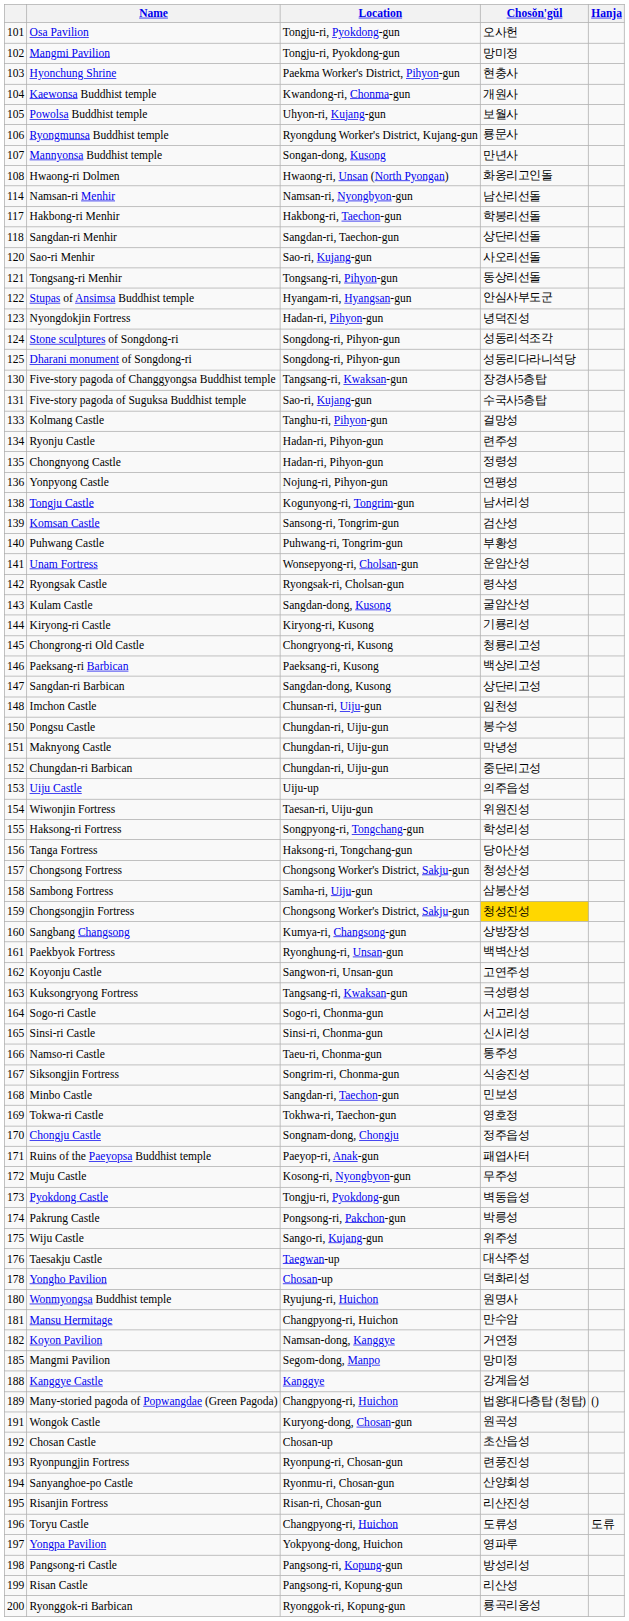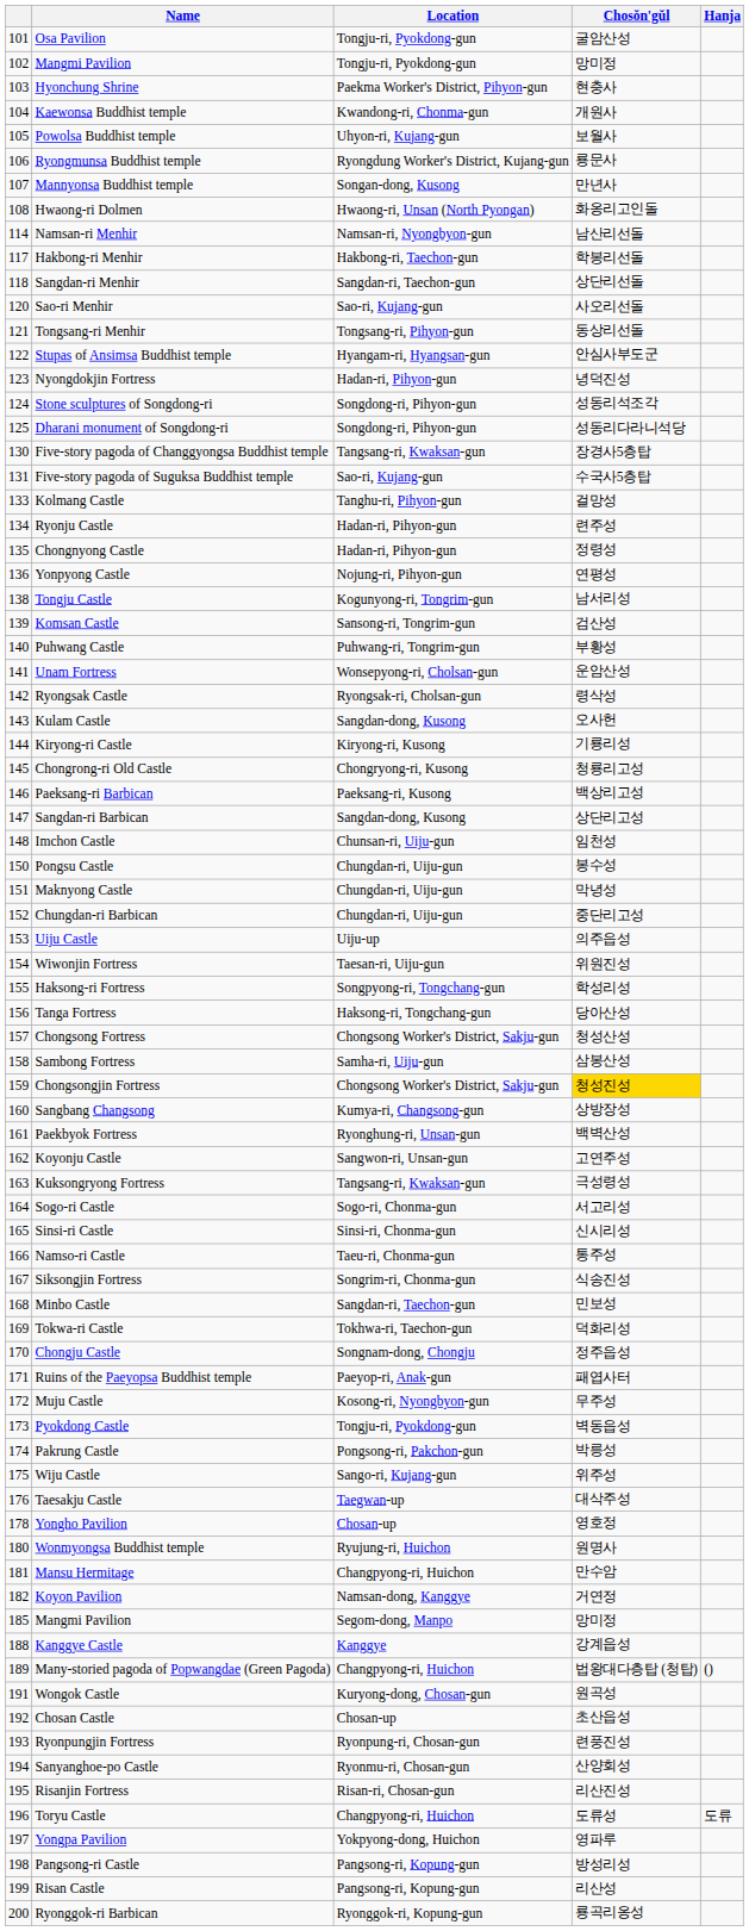 <table class="wikitable">
 <tr>
 <th></th>
 <th><a href='#'>Name</a></th>
 <th><a href='#'>Location</a></th>
 <th><a href='#'>Chosŏn'gŭl</a></th>
 <th><a href='#'>Hanja</a></th>
 </tr>
 <tr>
 <td>101</td>
 <td><a href='#'>Osa Pavilion</a></td>
 <td>Tongju-ri, <a href='#'>Pyokdong</a>-gun</td>
-<td>오사헌</td>
+<td>굴암산성</td>
 <td></td>
 </tr>
 <tr>
 <td>102</td>
 <td><a href='#'>Mangmi Pavilion</a></td>
 <td>Tongju-ri, Pyokdong-gun</td>
 <td>망미정</td>
 <td></td>
 </tr>
 <tr>
 <td>103</td>
 <td><a href='#'>Hyonchung Shrine</a></td>
 <td>Paekma Worker's District, <a href='#'>Pihyon</a>-gun</td>
 <td>현충사</td>
 <td></td>
 </tr>
 <tr>
 <td>104</td>
 <td><a href='#'>Kaewonsa</a> Buddhist temple</td>
 <td>Kwandong-ri, <a href='#'>Chonma</a>-gun</td>
 <td>개원사</td>
 <td></td>
 </tr>
 <tr>
 <td>105</td>
 <td><a href='#'>Powolsa</a> Buddhist temple</td>
 <td>Uhyon-ri, <a href='#'>Kujang</a>-gun</td>
 <td>보월사</td>
 <td></td>
 </tr>
 <tr>
 <td>106</td>
 <td><a href='#'>Ryongmunsa</a> Buddhist temple</td>
 <td>Ryongdung Worker's District, Kujang-gun</td>
 <td>룡문사</td>
 <td></td>
 </tr>
 <tr>
 <td>107</td>
 <td><a href='#'>Mannyonsa</a> Buddhist temple</td>
 <td>Songan-dong, <a href='#'>Kusong</a></td>
 <td>만년사</td>
 <td></td>
 </tr>
 <tr>
 <td>108</td>
 <td>Hwaong-ri Dolmen</td>
 <td>Hwaong-ri, <a href='#'>Unsan</a> (<a href='#'>North Pyongan</a>)</td>
 <td>화옹리고인돌</td>
 <td></td>
 </tr>
 <tr>
 <td>114</td>
 <td>Namsan-ri <a href='#'>Menhir</a></td>
 <td>Namsan-ri, <a href='#'>Nyongbyon</a>-gun</td>
 <td>남산리선돌</td>
 <td></td>
 </tr>
 <tr>
 <td>117</td>
 <td>Hakbong-ri Menhir</td>
 <td>Hakbong-ri, <a href='#'>Taechon</a>-gun</td>
 <td>학봉리선돌</td>
 <td></td>
 </tr>
 <tr>
 <td>118</td>
 <td>Sangdan-ri Menhir</td>
 <td>Sangdan-ri, Taechon-gun</td>
 <td>상단리선돌</td>
 <td></td>
 </tr>
 <tr>
 <td>120</td>
 <td>Sao-ri Menhir</td>
 <td>Sao-ri, <a href='#'>Kujang</a>-gun</td>
 <td>사오리선돌</td>
 <td></td>
 </tr>
 <tr>
 <td>121</td>
 <td>Tongsang-ri Menhir</td>
 <td>Tongsang-ri, <a href='#'>Pihyon</a>-gun</td>
 <td>동상리선돌</td>
 <td></td>
 </tr>
 <tr>
 <td>122</td>
 <td><a href='#'>Stupas</a> of <a href='#'>Ansimsa</a> Buddhist temple</td>
 <td>Hyangam-ri, <a href='#'>Hyangsan</a>-gun</td>
 <td>안심사부도군</td>
 <td></td>
 </tr>
 <tr>
 <td>123</td>
 <td>Nyongdokjin Fortress</td>
 <td>Hadan-ri, <a href='#'>Pihyon</a>-gun</td>
 <td>녕덕진성</td>
 <td></td>
 </tr>
 <tr>
 <td>124</td>
 <td><a href='#'>Stone sculptures</a> of Songdong-ri</td>
 <td>Songdong-ri, Pihyon-gun</td>
 <td>성동리석조각</td>
 <td></td>
 </tr>
 <tr>
 <td>125</td>
 <td><a href='#'>Dharani monument</a> of Songdong-ri</td>
 <td>Songdong-ri, Pihyon-gun</td>
 <td>성동리다라니석당</td>
 <td></td>
 </tr>
 <tr>
 <td>130</td>
 <td>Five-story pagoda of Changgyongsa Buddhist temple</td>
 <td>Tangsang-ri, <a href='#'>Kwaksan</a>-gun</td>
 <td>장경사5층탑</td>
 <td></td>
 </tr>
 <tr>
 <td>131</td>
 <td>Five-story pagoda of Suguksa Buddhist temple</td>
 <td>Sao-ri, <a href='#'>Kujang</a>-gun</td>
 <td>수국사5층탑</td>
 <td></td>
 </tr>
 <tr>
 <td>133</td>
 <td>Kolmang Castle</td>
 <td>Tanghu-ri, <a href='#'>Pihyon</a>-gun</td>
 <td>걸망성</td>
 <td></td>
 </tr>
 <tr>
 <td>134</td>
 <td>Ryonju Castle</td>
 <td>Hadan-ri, Pihyon-gun</td>
 <td>련주성</td>
 <td></td>
 </tr>
 <tr>
 <td>135</td>
 <td>Chongnyong Castle</td>
 <td>Hadan-ri, Pihyon-gun</td>
 <td>정령성</td>
 <td></td>
 </tr>
 <tr>
 <td>136</td>
 <td>Yonpyong Castle</td>
 <td>Nojung-ri, Pihyon-gun</td>
 <td>연평성</td>
 <td></td>
 </tr>
 <tr>
 <td>138</td>
 <td><a href='#'>Tongju Castle</a></td>
 <td>Kogunyong-ri, <a href='#'>Tongrim</a>-gun</td>
 <td>남서리성</td>
 <td></td>
 </tr>
 <tr>
 <td>139</td>
 <td><a href='#'>Komsan Castle</a></td>
 <td>Sansong-ri, Tongrim-gun</td>
 <td>검산성</td>
 <td></td>
 </tr>
 <tr>
 <td>140</td>
 <td>Puhwang Castle</td>
 <td>Puhwang-ri, Tongrim-gun</td>
 <td>부황성</td>
 <td></td>
 </tr>
 <tr>
 <td>141</td>
 <td><a href='#'>Unam Fortress</a></td>
 <td>Wonsepyong-ri, <a href='#'>Cholsan</a>-gun</td>
 <td>운암산성</td>
 <td></td>
 </tr>
 <tr>
 <td>142</td>
 <td>Ryongsak Castle</td>
 <td>Ryongsak-ri, Cholsan-gun</td>
 <td>령삭성</td>
 <td></td>
 </tr>
 <tr>
 <td>143</td>
 <td>Kulam Castle</td>
 <td>Sangdan-dong, <a href='#'>Kusong</a></td>
-<td>굴암산성</td>
+<td>오사헌</td>
 <td></td>
 </tr>
 <tr>
 <td>144</td>
 <td>Kiryong-ri Castle</td>
 <td>Kiryong-ri, Kusong</td>
 <td>기룡리성</td>
 <td></td>
 </tr>
 <tr>
 <td>145</td>
 <td>Chongrong-ri Old Castle</td>
 <td>Chongryong-ri, Kusong</td>
 <td>청룡리고성</td>
 <td></td>
 </tr>
 <tr>
 <td>146</td>
 <td>Paeksang-ri <a href='#'>Barbican</a></td>
 <td>Paeksang-ri, Kusong</td>
 <td>백상리고성</td>
 <td></td>
 </tr>
 <tr>
 <td>147</td>
 <td>Sangdan-ri Barbican</td>
 <td>Sangdan-dong, Kusong</td>
 <td>상단리고성</td>
 <td></td>
 </tr>
 <tr>
 <td>148</td>
 <td>Imchon Castle</td>
 <td>Chunsan-ri, <a href='#'>Uiju</a>-gun</td>
 <td>임천성</td>
 <td></td>
 </tr>
 <tr>
 <td>150</td>
 <td>Pongsu Castle</td>
 <td>Chungdan-ri, Uiju-gun</td>
 <td>봉수성</td>
 <td></td>
 </tr>
 <tr>
 <td>151</td>
 <td>Maknyong Castle</td>
 <td>Chungdan-ri, Uiju-gun</td>
 <td>막녕성</td>
 <td></td>
 </tr>
 <tr>
 <td>152</td>
 <td>Chungdan-ri Barbican</td>
 <td>Chungdan-ri, Uiju-gun</td>
 <td>중단리고성</td>
 <td></td>
 </tr>
 <tr>
 <td>153</td>
 <td><a href='#'>Uiju Castle</a></td>
 <td>Uiju-up</td>
 <td>의주읍성</td>
 <td></td>
 </tr>
 <tr>
 <td>154</td>
 <td>Wiwonjin Fortress</td>
 <td>Taesan-ri, Uiju-gun</td>
 <td>위원진성</td>
 <td></td>
 </tr>
 <tr>
 <td>155</td>
 <td>Haksong-ri Fortress</td>
 <td>Songpyong-ri, <a href='#'>Tongchang</a>-gun</td>
 <td>학성리성</td>
 <td></td>
 </tr>
 <tr>
 <td>156</td>
 <td>Tanga Fortress</td>
 <td>Haksong-ri, Tongchang-gun</td>
 <td>당아산성</td>
 <td></td>
 </tr>
 <tr>
 <td>157</td>
 <td>Chongsong Fortress</td>
 <td>Chongsong Worker's District, <a href='#'>Sakju</a>-gun</td>
 <td>청성산성</td>
 <td></td>
 </tr>
 <tr>
 <td>158</td>
 <td>Sambong Fortress</td>
 <td>Samha-ri, <a href='#'>Uiju</a>-gun</td>
 <td>삼봉산성</td>
 <td></td>
 </tr>
 <tr>
 <td>159</td>
 <td>Chongsongjin Fortress</td>
 <td>Chongsong Worker's District, <a href='#'>Sakju</a>-gun</td>
 <td style="background: gold;">청성진성</td>
 <td></td>
 </tr>
 <tr>
 <td>160</td>
 <td>Sangbang <a href='#'>Changsong</a></td>
 <td>Kumya-ri, <a href='#'>Changsong</a>-gun</td>
 <td>상방장성</td>
 <td></td>
 </tr>
 <tr>
 <td>161</td>
 <td>Paekbyok Fortress</td>
 <td>Ryonghung-ri, <a href='#'>Unsan</a>-gun</td>
 <td>백벽산성</td>
 <td></td>
 </tr>
 <tr>
 <td>162</td>
 <td>Koyonju Castle</td>
 <td>Sangwon-ri, Unsan-gun</td>
 <td>고연주성</td>
 <td></td>
 </tr>
 <tr>
 <td>163</td>
 <td>Kuksongryong Fortress</td>
 <td>Tangsang-ri, <a href='#'>Kwaksan</a>-gun</td>
 <td>극성령성</td>
 <td></td>
 </tr>
 <tr>
 <td>164</td>
 <td>Sogo-ri Castle</td>
 <td>Sogo-ri, Chonma-gun</td>
 <td>서고리성</td>
 <td></td>
 </tr>
 <tr>
 <td>165</td>
 <td>Sinsi-ri Castle</td>
 <td>Sinsi-ri, Chonma-gun</td>
 <td>신시리성</td>
 <td></td>
 </tr>
 <tr>
 <td>166</td>
 <td>Namso-ri Castle</td>
 <td>Taeu-ri, Chonma-gun</td>
 <td>통주성</td>
 <td></td>
 </tr>
 <tr>
 <td>167</td>
 <td>Siksongjin Fortress</td>
 <td>Songrim-ri, Chonma-gun</td>
 <td>식송진성</td>
 <td></td>
 </tr>
 <tr>
 <td>168</td>
 <td>Minbo Castle</td>
 <td>Sangdan-ri, <a href='#'>Taechon</a>-gun</td>
 <td>민보성</td>
 <td></td>
 </tr>
 <tr>
 <td>169</td>
 <td>Tokwa-ri Castle</td>
 <td>Tokhwa-ri, Taechon-gun</td>
-<td>영호정</td>
+<td>덕화리성</td>
 <td></td>
 </tr>
 <tr>
 <td>170</td>
 <td><a href='#'>Chongju Castle</a></td>
 <td>Songnam-dong, <a href='#'>Chongju</a></td>
 <td>정주읍성</td>
 <td></td>
 </tr>
 <tr>
 <td>171</td>
 <td>Ruins of the <a href='#'>Paeyopsa</a> Buddhist temple</td>
 <td>Paeyop-ri, <a href='#'>Anak</a>-gun</td>
 <td>패엽사터</td>
 <td></td>
 </tr>
 <tr>
 <td>172</td>
 <td>Muju Castle</td>
 <td>Kosong-ri, <a href='#'>Nyongbyon</a>-gun</td>
 <td>무주성</td>
 <td></td>
 </tr>
 <tr>
 <td>173</td>
 <td><a href='#'>Pyokdong Castle</a></td>
 <td>Tongju-ri, <a href='#'>Pyokdong</a>-gun</td>
 <td>벽동읍성</td>
 <td></td>
 </tr>
 <tr>
 <td>174</td>
 <td>Pakrung Castle</td>
 <td>Pongsong-ri, <a href='#'>Pakchon</a>-gun</td>
 <td>박릉성</td>
 <td></td>
 </tr>
 <tr>
 <td>175</td>
 <td>Wiju Castle</td>
 <td>Sango-ri, <a href='#'>Kujang</a>-gun</td>
 <td>위주성</td>
 <td></td>
 </tr>
 <tr>
 <td>176</td>
 <td>Taesakju Castle</td>
 <td><a href='#'>Taegwan</a>-up</td>
 <td>대삭주성</td>
 <td></td>
 </tr>
 <tr>
 <td>178</td>
 <td><a href='#'>Yongho Pavilion</a></td>
 <td><a href='#'>Chosan</a>-up</td>
-<td>덕화리성</td>
+<td>영호정</td>
 <td></td>
 </tr>
 <tr>
 <td>180</td>
 <td><a href='#'>Wonmyongsa</a> Buddhist temple</td>
 <td>Ryujung-ri, <a href='#'>Huichon</a></td>
 <td>원명사</td>
 <td></td>
 </tr>
 <tr>
 <td>181</td>
 <td><a href='#'>Mansu Hermitage</a></td>
 <td>Changpyong-ri, Huichon</td>
 <td>만수암</td>
 <td></td>
 </tr>
 <tr>
 <td>182</td>
 <td><a href='#'>Koyon Pavilion</a></td>
 <td>Namsan-dong, <a href='#'>Kanggye</a></td>
 <td>거연정</td>
 <td></td>
 </tr>
 <tr>
 <td>185</td>
 <td>Mangmi Pavilion</td>
 <td>Segom-dong, <a href='#'>Manpo</a></td>
 <td>망미정</td>
 <td></td>
 </tr>
 <tr>
 <td>188</td>
 <td><a href='#'>Kanggye Castle</a></td>
 <td><a href='#'>Kanggye</a></td>
 <td>강계읍성</td>
 <td></td>
 </tr>
 <tr>
 <td>189</td>
 <td>Many-storied pagoda of <a href='#'>Popwangdae</a> (Green Pagoda)</td>
 <td>Changpyong-ri, <a href='#'>Huichon</a></td>
 <td>법왕대다층탑 (청탑)</td>
 <td> ()</td>
 </tr>
 <tr>
 <td>191</td>
 <td>Wongok Castle</td>
 <td>Kuryong-dong, <a href='#'>Chosan</a>-gun</td>
 <td>원곡성</td>
 <td></td>
 </tr>
 <tr>
 <td>192</td>
 <td>Chosan Castle</td>
 <td>Chosan-up</td>
 <td>초산읍성</td>
 <td></td>
 </tr>
 <tr>
 <td>193</td>
 <td>Ryonpungjin Fortress</td>
 <td>Ryonpung-ri, Chosan-gun</td>
 <td>련풍진성</td>
 <td></td>
 </tr>
 <tr>
 <td>194</td>
 <td>Sanyanghoe-po Castle</td>
 <td>Ryonmu-ri, Chosan-gun</td>
 <td>산양회성</td>
 <td></td>
 </tr>
 <tr>
 <td>195</td>
 <td>Risanjin Fortress</td>
 <td>Risan-ri, Chosan-gun</td>
 <td>리산진성</td>
 <td></td>
 </tr>
 <tr>
 <td>196</td>
 <td>Toryu Castle</td>
 <td>Changpyong-ri, <a href='#'>Huichon</a></td>
 <td>도류성</td>
 <td>도류</td>
 </tr>
 <tr>
 <td>197</td>
 <td><a href='#'>Yongpa Pavilion</a></td>
 <td>Yokpyong-dong, Huichon</td>
 <td>영파루</td>
 <td></td>
 </tr>
 <tr>
 <td>198</td>
 <td>Pangsong-ri Castle</td>
 <td>Pangsong-ri, <a href='#'>Kopung</a>-gun</td>
 <td>방성리성</td>
 <td></td>
 </tr>
 <tr>
 <td>199</td>
 <td>Risan Castle</td>
 <td>Pangsong-ri, Kopung-gun</td>
 <td>리산성</td>
 <td></td>
 </tr>
 <tr>
 <td>200</td>
 <td>Ryonggok-ri Barbican</td>
 <td>Ryonggok-ri, Kopung-gun</td>
 <td>룡곡리옹성</td>
 <td></td>
 </tr>
 </table>
